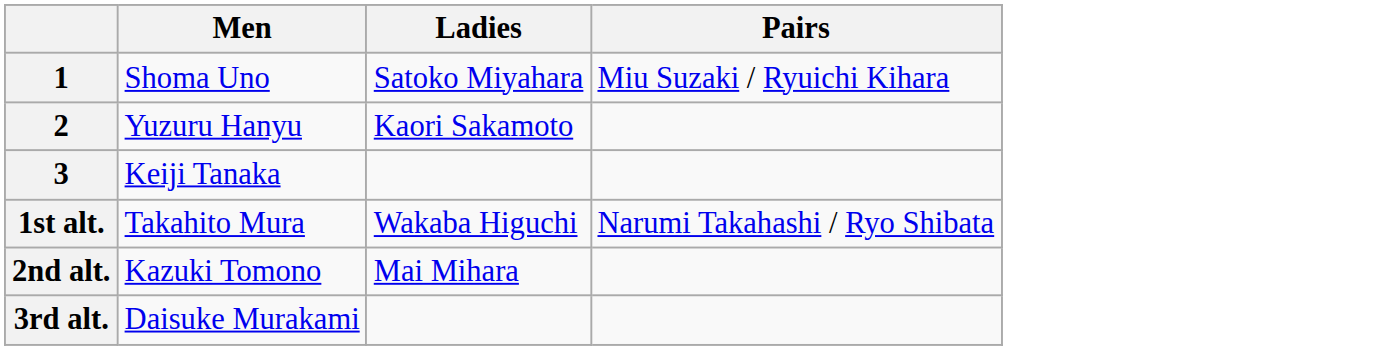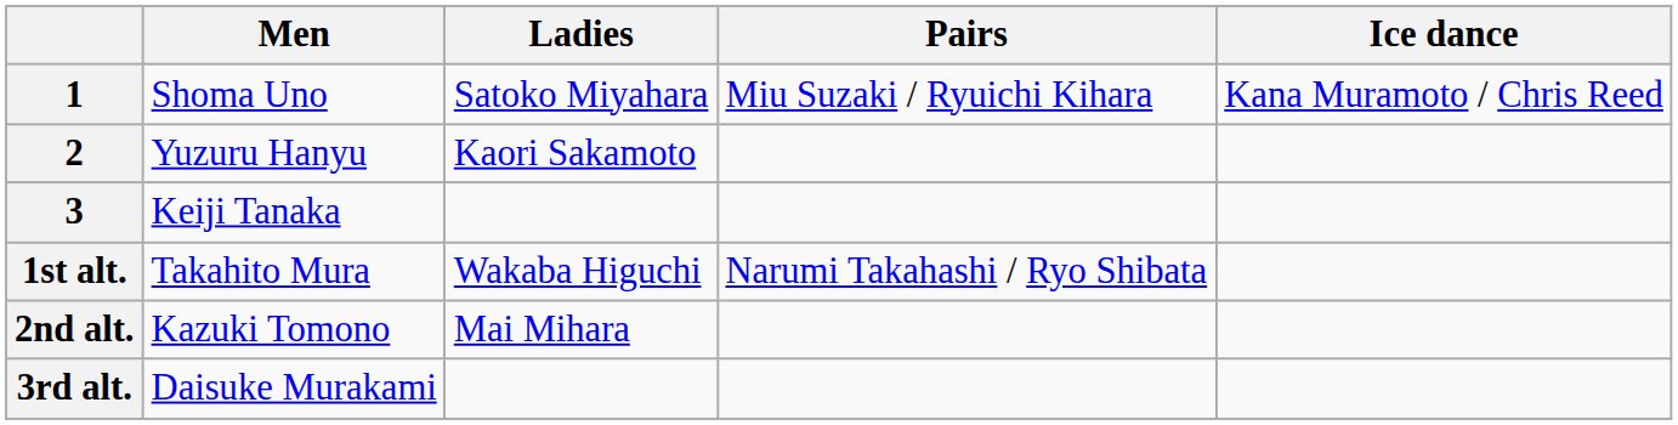 <table class="wikitable">
 <tr>
 <th></th>
 <th>Men</th>
 <th>Ladies</th>
 <th>Pairs</th>
+<th>Ice dance</th>
 </tr>
 <tr>
 <th>1</th>
 <td><a href='#'>Shoma Uno</a></td>
 <td><a href='#'>Satoko Miyahara</a></td>
 <td><a href='#'>Miu Suzaki</a> / <a href='#'>Ryuichi Kihara</a></td>
+<td><a href='#'>Kana Muramoto</a> / <a href='#'>Chris Reed</a></td>
 </tr>
 <tr>
 <th>2</th>
 <td><a href='#'>Yuzuru Hanyu</a></td>
 <td><a href='#'>Kaori Sakamoto</a></td>
 <td></td>
+<td></td>
 </tr>
 <tr>
 <th>3</th>
 <td><a href='#'>Keiji Tanaka</a></td>
+<td></td>
 <td></td>
 <td></td>
 </tr>
 <tr>
 <th>1st alt.</th>
 <td><a href='#'>Takahito Mura</a></td>
 <td><a href='#'>Wakaba Higuchi</a></td>
 <td><a href='#'>Narumi Takahashi</a> / <a href='#'>Ryo Shibata</a></td>
+<td></td>
 </tr>
 <tr>
 <th>2nd alt.</th>
 <td><a href='#'>Kazuki Tomono</a></td>
 <td><a href='#'>Mai Mihara</a></td>
+<td></td>
 <td></td>
 </tr>
 <tr>
 <th>3rd alt.</th>
 <td><a href='#'>Daisuke Murakami</a></td>
 <td></td>
 <td></td>
+<td></td>
 </tr>
 </table>
